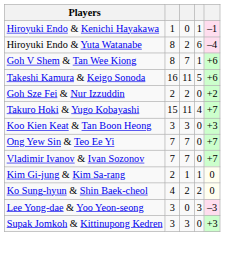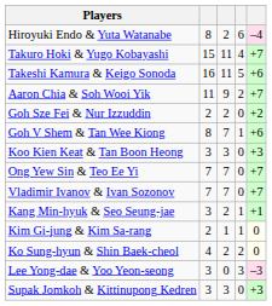 <table class="sortable wikitable" style="text-align:center">
 <tr>
 <th>Players</th>
 <th></th>
 <th></th>
 <th></th>
 <th></th>
 </tr>
 <tr>
-<td align="left"> <a href='#'>Hiroyuki Endo</a> & <a href='#'>Kenichi Hayakawa</a></td>
-<td>1</td>
-<td>0</td>
-<td>1</td>
-<td bgcolor="#ffddee">–1</td>
-</tr>
-<tr>
 <td align="left"> Hiroyuki Endo & <a href='#'>Yuta Watanabe</a></td>
 <td>8</td>
 <td>2</td>
 <td>6</td>
 <td bgcolor="#ffddee">–4</td>
 </tr>
 <tr>
-<td align="left"> <a href='#'>Goh V Shem</a> & <a href='#'>Tan Wee Kiong</a></td>
-<td>8</td>
-<td>7</td>
-<td>1</td>
-<td bgcolor="#ccffcc">+6</td>
+<td align="left"> <a href='#'>Takuro Hoki</a> & <a href='#'>Yugo Kobayashi</a></td>
+<td>15</td>
+<td>11</td>
+<td>4</td>
+<td bgcolor="#ccffcc">+7</td>
 </tr>
 <tr>
 <td align="left"> <a href='#'>Takeshi Kamura</a> & <a href='#'>Keigo Sonoda</a></td>
 <td>16</td>
 <td>11</td>
 <td>5</td>
 <td bgcolor="#ccffcc">+6</td>
 </tr>
 <tr>
+<td align="left"> <a href='#'>Aaron Chia</a> & <a href='#'>Soh Wooi Yik</a></td>
+<td>11</td>
+<td>9</td>
+<td>2</td>
+<td bgcolor="#ccffcc">+7</td>
+</tr>
+<tr>
 <td align="left"> <a href='#'>Goh Sze Fei</a> & <a href='#'>Nur Izzuddin</a></td>
 <td>2</td>
 <td>2</td>
 <td>0</td>
 <td bgcolor="#ccffcc">+2</td>
 </tr>
 <tr>
-<td align="left"> <a href='#'>Takuro Hoki</a> & <a href='#'>Yugo Kobayashi</a></td>
-<td>15</td>
-<td>11</td>
-<td>4</td>
-<td bgcolor="#ccffcc">+7</td>
+<td align="left"> <a href='#'>Goh V Shem</a> & <a href='#'>Tan Wee Kiong</a></td>
+<td>8</td>
+<td>7</td>
+<td>1</td>
+<td bgcolor="#ccffcc">+6</td>
 </tr>
 <tr>
 <td align="left"> <a href='#'>Koo Kien Keat</a> & <a href='#'>Tan Boon Heong</a></td>
 <td>3</td>
 <td>3</td>
 <td>0</td>
 <td bgcolor="#ccffcc">+3</td>
 </tr>
 <tr>
 <td align="left"> <a href='#'>Ong Yew Sin</a> & <a href='#'>Teo Ee Yi</a></td>
 <td>7</td>
 <td>7</td>
 <td>0</td>
 <td bgcolor="#ccffcc">+7</td>
 </tr>
 <tr>
 <td align="left"> <a href='#'>Vladimir Ivanov</a> & <a href='#'>Ivan Sozonov</a></td>
 <td>7</td>
 <td>7</td>
 <td>0</td>
 <td bgcolor="#ccffcc">+7</td>
+</tr>
+<tr>
+<td align="left"> <a href='#'>Kang Min-hyuk</a> & <a href='#'>Seo Seung-jae</a></td>
+<td>3</td>
+<td>2</td>
+<td>1</td>
+<td bgcolor="#ccffcc">+1</td>
 </tr>
 <tr>
 <td align="left"> <a href='#'>Kim Gi-jung</a> & <a href='#'>Kim Sa-rang</a></td>
 <td>2</td>
 <td>1</td>
 <td>1</td>
 <td bgcolor="#fffff0">0</td>
 </tr>
 <tr>
 <td align="left"> <a href='#'>Ko Sung-hyun</a> & <a href='#'>Shin Baek-cheol</a></td>
 <td>4</td>
 <td>2</td>
 <td>2</td>
 <td bgcolor="#fffff0">0</td>
 </tr>
 <tr>
 <td align="left"> <a href='#'>Lee Yong-dae</a> & <a href='#'>Yoo Yeon-seong</a></td>
 <td>3</td>
 <td>0</td>
 <td>3</td>
 <td bgcolor="#ffddee">–3</td>
 </tr>
 <tr>
 <td align="left"> <a href='#'>Supak Jomkoh</a> & <a href='#'>Kittinupong Kedren</a></td>
 <td>3</td>
 <td>3</td>
 <td>0</td>
 <td bgcolor="#ccffcc">+3</td>
 </tr>
 </table>
